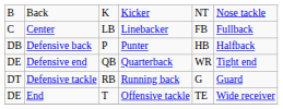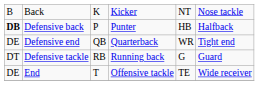 <table class="wikitable">
 <tr>
 <td>B</td>
 <td>Back</td>
 <td>K</td>
 <td><a href='#'>Kicker</a></td>
 <td>NT</td>
 <td><a href='#'>Nose tackle</a></td>
 </tr>
 <tr>
-<td>C</td>
-<td><a href='#'>Center</a></td>
-<td>LB</td>
-<td><a href='#'>Linebacker</a></td>
-<td>FB</td>
-<td><a href='#'>Fullback</a></td>
-</tr>
-<tr>
-<td>DB</td>
+<td><strong>DB</strong></td>
 <td><a href='#'>Defensive back</a></td>
 <td>P</td>
 <td><a href='#'>Punter</a></td>
 <td>HB</td>
 <td><a href='#'>Halfback</a></td>
 </tr>
 <tr>
 <td>DE</td>
 <td><a href='#'>Defensive end</a></td>
 <td>QB</td>
 <td><a href='#'>Quarterback</a></td>
 <td>WR</td>
 <td><a href='#'>Tight end</a></td>
 </tr>
 <tr>
 <td>DT</td>
 <td><a href='#'>Defensive tackle</a></td>
 <td>RB</td>
 <td><a href='#'>Running back</a></td>
 <td>G</td>
 <td><a href='#'>Guard</a></td>
 </tr>
 <tr>
 <td>DE</td>
 <td><a href='#'>End</a></td>
 <td>T</td>
 <td><a href='#'>Offensive tackle</a></td>
 <td>TE</td>
 <td><a href='#'>Wide receiver</a></td>
 </tr>
 <tr>
 </tr>
 </table>
